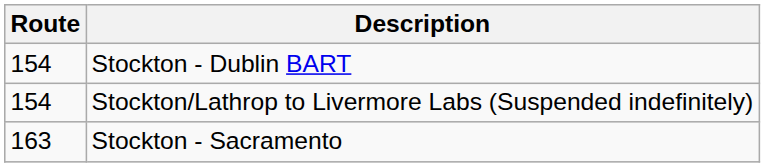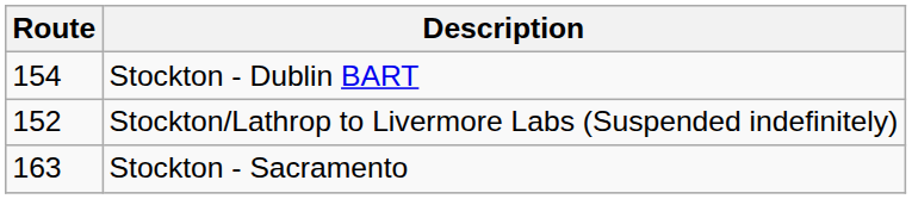 <table class="wikitable mw-collapsible mw-collapsed">
 <tr>
 <th>Route</th>
 <th>Description</th>
 </tr>
 <tr>
 <td>154</td>
 <td>Stockton - Dublin <a href='#'>BART</a></td>
 </tr>
 <tr>
-<td>154</td>
+<td>152</td>
 <td>Stockton/Lathrop to Livermore Labs (Suspended indefinitely)</td>
 </tr>
 <tr>
 <td>163</td>
 <td>Stockton - Sacramento</td>
 </tr>
 </table>
